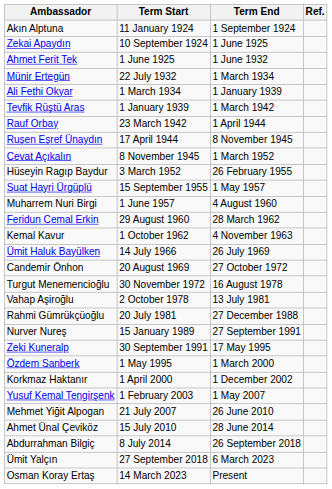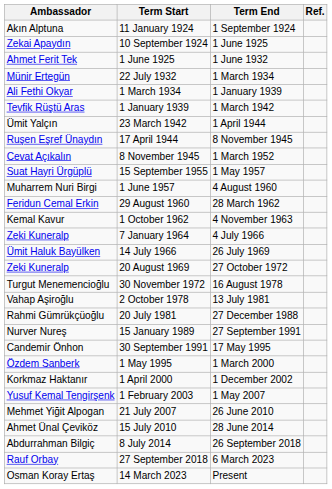 <table class="wikitable">
 <tr>
 <th>Ambassador</th>
 <th>Term Start</th>
 <th>Term End</th>
 <th>Ref.</th>
 </tr>
 <tr>
 <td>Akın Alptuna</td>
 <td>11 January 1924</td>
 <td>1 September 1924</td>
 <td></td>
 </tr>
 <tr>
 <td><a href='#'>Zekai Apaydın</a></td>
 <td>10 September 1924</td>
 <td>1 June 1925</td>
 <td></td>
 </tr>
 <tr>
 <td><a href='#'>Ahmet Ferit Tek</a></td>
 <td>1 June 1925</td>
 <td>1 June 1932</td>
 <td></td>
 </tr>
 <tr>
 <td><a href='#'>Münir Ertegün</a></td>
 <td>22 July 1932</td>
 <td>1 March 1934</td>
 <td></td>
 </tr>
 <tr>
 <td><a href='#'>Ali Fethi Okyar</a></td>
 <td>1 March 1934</td>
 <td>1 January 1939</td>
 <td></td>
 </tr>
 <tr>
 <td><a href='#'>Tevfik Rüştü Aras</a></td>
 <td>1 January 1939</td>
 <td>1 March 1942</td>
 <td></td>
 </tr>
 <tr>
-<td><a href='#'>Rauf Orbay</a></td>
+<td>Ümit Yalçın</td>
 <td>23 March 1942</td>
 <td>1 April 1944</td>
 <td></td>
 </tr>
 <tr>
 <td><a href='#'>Ruşen Eşref Ünaydın</a></td>
 <td>17 April 1944</td>
 <td>8 November 1945</td>
 <td></td>
 </tr>
 <tr>
 <td><a href='#'>Cevat Açıkalın</a></td>
 <td>8 November 1945</td>
 <td>1 March 1952</td>
-<td></td>
-</tr>
-<tr>
-<td>Hüseyin Ragıp Baydur</td>
-<td>3 March 1952</td>
-<td>26 February 1955</td>
 <td></td>
 </tr>
 <tr>
 <td><a href='#'>Suat Hayri Ürgüplü</a></td>
 <td>15 September 1955</td>
 <td>1 May 1957</td>
 <td></td>
 </tr>
 <tr>
 <td>Muharrem Nuri Birgi</td>
 <td>1 June 1957</td>
 <td>4 August 1960</td>
 <td></td>
 </tr>
 <tr>
 <td><a href='#'>Feridun Cemal Erkin</a></td>
 <td>29 August 1960</td>
 <td>28 March 1962</td>
 <td></td>
 </tr>
 <tr>
 <td>Kemal Kavur</td>
 <td>1 October 1962</td>
 <td>4 November 1963</td>
 <td></td>
 </tr>
 <tr>
+<td><a href='#'>Zeki Kuneralp</a></td>
+<td>7 January 1964</td>
+<td>4 July 1966</td>
+<td></td>
+</tr>
+<tr>
 <td><a href='#'>Ümit Haluk Bayülken</a></td>
 <td>14 July 1966</td>
 <td>26 July 1969</td>
 <td></td>
 </tr>
 <tr>
-<td>Candemir Önhon</td>
+<td><a href='#'>Zeki Kuneralp</a></td>
 <td>20 August 1969</td>
 <td>27 October 1972</td>
 <td></td>
 </tr>
 <tr>
 <td>Turgut Menemencioğlu</td>
 <td>30 November 1972</td>
 <td>16 August 1978</td>
 <td></td>
 </tr>
 <tr>
 <td>Vahap Aşiroğlu</td>
 <td>2 October 1978</td>
 <td>13 July 1981</td>
 <td></td>
 </tr>
 <tr>
 <td>Rahmi Gümrükçüoğlu</td>
 <td>20 July 1981</td>
 <td>27 December 1988</td>
 <td></td>
 </tr>
 <tr>
 <td>Nurver Nureş</td>
 <td>15 January 1989</td>
 <td>27 September 1991</td>
 <td></td>
 </tr>
 <tr>
-<td><a href='#'>Zeki Kuneralp</a></td>
+<td>Candemir Önhon</td>
 <td>30 September 1991</td>
 <td>17 May 1995</td>
 <td></td>
 </tr>
 <tr>
 <td><a href='#'>Özdem Sanberk</a></td>
 <td>1 May 1995</td>
 <td>1 March 2000</td>
 <td></td>
 </tr>
 <tr>
 <td>Korkmaz Haktanır</td>
 <td>1 April 2000</td>
 <td>1 December 2002</td>
 <td></td>
 </tr>
 <tr>
 <td><a href='#'>Yusuf Kemal Tengirşenk</a></td>
 <td>1 February 2003</td>
 <td>1 May 2007</td>
 <td></td>
 </tr>
 <tr>
 <td>Mehmet Yiğit Alpogan</td>
 <td>21 July 2007</td>
 <td>26 June 2010</td>
 <td></td>
 </tr>
 <tr>
 <td>Ahmet Ünal Çeviköz</td>
 <td>15 July 2010</td>
 <td>28 June 2014</td>
 <td></td>
 </tr>
 <tr>
 <td>Abdurrahman Bilgiç</td>
 <td>8 July 2014</td>
 <td>26 September 2018</td>
 <td></td>
 </tr>
 <tr>
-<td>Ümit Yalçın</td>
+<td><a href='#'>Rauf Orbay</a></td>
 <td>27 September 2018</td>
 <td>6 March 2023</td>
 <td></td>
 </tr>
 <tr>
 <td>Osman Koray Ertaş</td>
 <td>14 March 2023</td>
 <td>Present</td>
 <td></td>
 </tr>
 </table>
